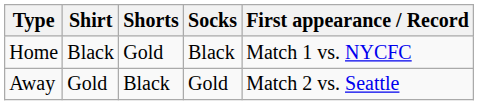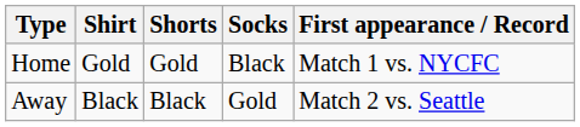 <table class="wikitable">
 <tr>
 <th>Type</th>
 <th>Shirt</th>
 <th>Shorts</th>
 <th>Socks</th>
 <th>First appearance / Record</th>
 </tr>
 <tr>
 <td>Home</td>
-<td>Black</td>
+<td>Gold</td>
 <td>Gold</td>
 <td>Black</td>
 <td>Match 1 vs. <a href='#'>NYCFC</a></td>
 </tr>
 <tr>
 <td>Away</td>
-<td>Gold</td>
+<td>Black</td>
 <td>Black</td>
 <td>Gold</td>
 <td>Match 2 vs. <a href='#'>Seattle</a></td>
 </tr>
 </table>
